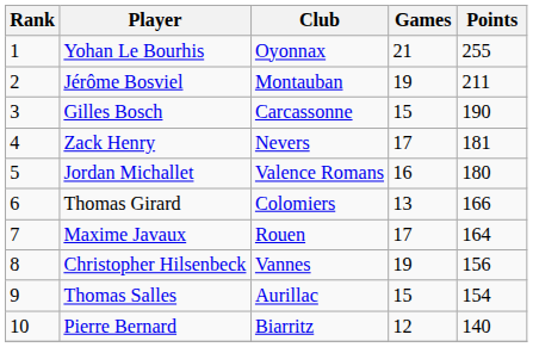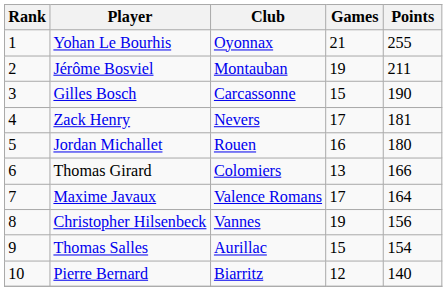 <table class="wikitable" style="text-align:left">
 <tr>
 <th>Rank</th>
 <th>Player</th>
 <th>Club</th>
 <th style="width:50px;">Games</th>
 <th style="width:50px;">Points</th>
 </tr>
 <tr>
 <td>1</td>
 <td> <a href='#'>Yohan Le Bourhis</a></td>
 <td><a href='#'>Oyonnax</a></td>
 <td>21</td>
 <td>255</td>
 </tr>
 <tr>
 <td>2</td>
 <td> <a href='#'>Jérôme Bosviel</a></td>
 <td><a href='#'>Montauban</a></td>
 <td>19</td>
 <td>211</td>
 </tr>
 <tr>
 <td>3</td>
 <td> <a href='#'>Gilles Bosch</a></td>
 <td><a href='#'>Carcassonne</a></td>
 <td>15</td>
 <td>190</td>
 </tr>
 <tr>
 <td>4</td>
 <td> <a href='#'>Zack Henry</a></td>
 <td><a href='#'>Nevers</a></td>
 <td>17</td>
 <td>181</td>
 </tr>
 <tr>
 <td>5</td>
 <td> <a href='#'>Jordan Michallet</a></td>
-<td><a href='#'>Valence Romans</a></td>
+<td><a href='#'>Rouen</a></td>
 <td>16</td>
 <td>180</td>
 </tr>
 <tr>
 <td>6</td>
 <td> Thomas Girard</td>
 <td><a href='#'>Colomiers</a></td>
 <td>13</td>
 <td>166</td>
 </tr>
 <tr>
 <td>7</td>
 <td> <a href='#'>Maxime Javaux</a></td>
-<td><a href='#'>Rouen</a></td>
+<td><a href='#'>Valence Romans</a></td>
 <td>17</td>
 <td>164</td>
 </tr>
 <tr>
 <td>8</td>
 <td> <a href='#'>Christopher Hilsenbeck</a></td>
 <td><a href='#'>Vannes</a></td>
 <td>19</td>
 <td>156</td>
 </tr>
 <tr>
 <td>9</td>
 <td> <a href='#'>Thomas Salles</a></td>
 <td><a href='#'>Aurillac</a></td>
 <td>15</td>
 <td>154</td>
 </tr>
 <tr>
 <td>10</td>
 <td> <a href='#'>Pierre Bernard</a></td>
 <td><a href='#'>Biarritz</a></td>
 <td>12</td>
 <td>140</td>
 </tr>
 <tr>
 </tr>
 </table>
